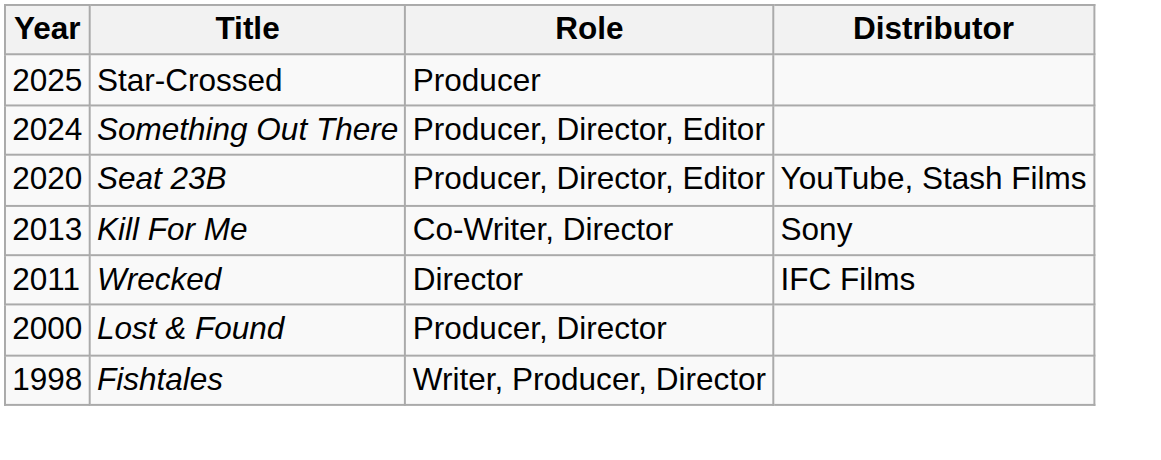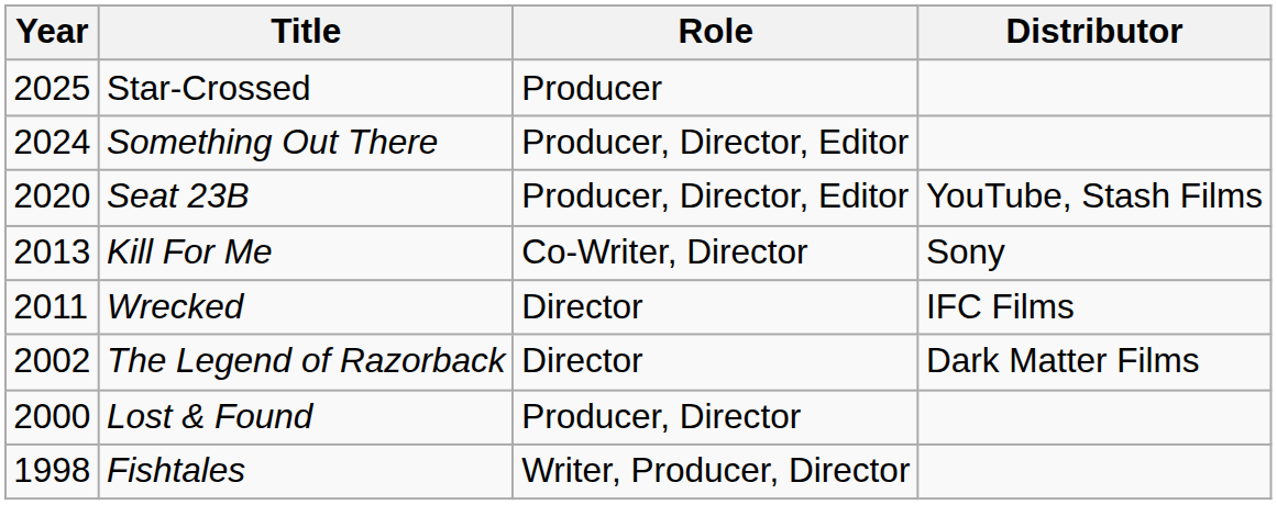 <table class="wikitable">
 <tr>
 <th>Year</th>
 <th>Title</th>
 <th>Role</th>
 <th>Distributor</th>
 </tr>
 <tr>
 <td>2025</td>
 <td>Star-Crossed</td>
 <td>Producer</td>
 <td></td>
 </tr>
 <tr>
 <td>2024</td>
 <td><em>Something Out There</em></td>
 <td>Producer, Director, Editor</td>
 <td></td>
 </tr>
 <tr>
 <td>2020</td>
 <td><em>Seat 23B</em></td>
 <td>Producer, Director, Editor</td>
 <td>YouTube, Stash Films</td>
 </tr>
 <tr>
 <td>2013</td>
 <td><em>Kill For Me</em></td>
 <td>Co-Writer, Director</td>
 <td>Sony</td>
 </tr>
 <tr>
 <td>2011</td>
 <td><em>Wrecked</em></td>
 <td>Director</td>
 <td>IFC Films</td>
 </tr>
 <tr>
+<td>2002</td>
+<td><em>The Legend of Razorback</em></td>
+<td>Director</td>
+<td>Dark Matter Films</td>
+</tr>
+<tr>
 <td>2000</td>
 <td><em>Lost & Found</em></td>
 <td>Producer, Director</td>
 <td></td>
 </tr>
 <tr>
 <td>1998</td>
 <td><em>Fishtales</em></td>
 <td>Writer, Producer, Director</td>
 <td></td>
 </tr>
 </table>
